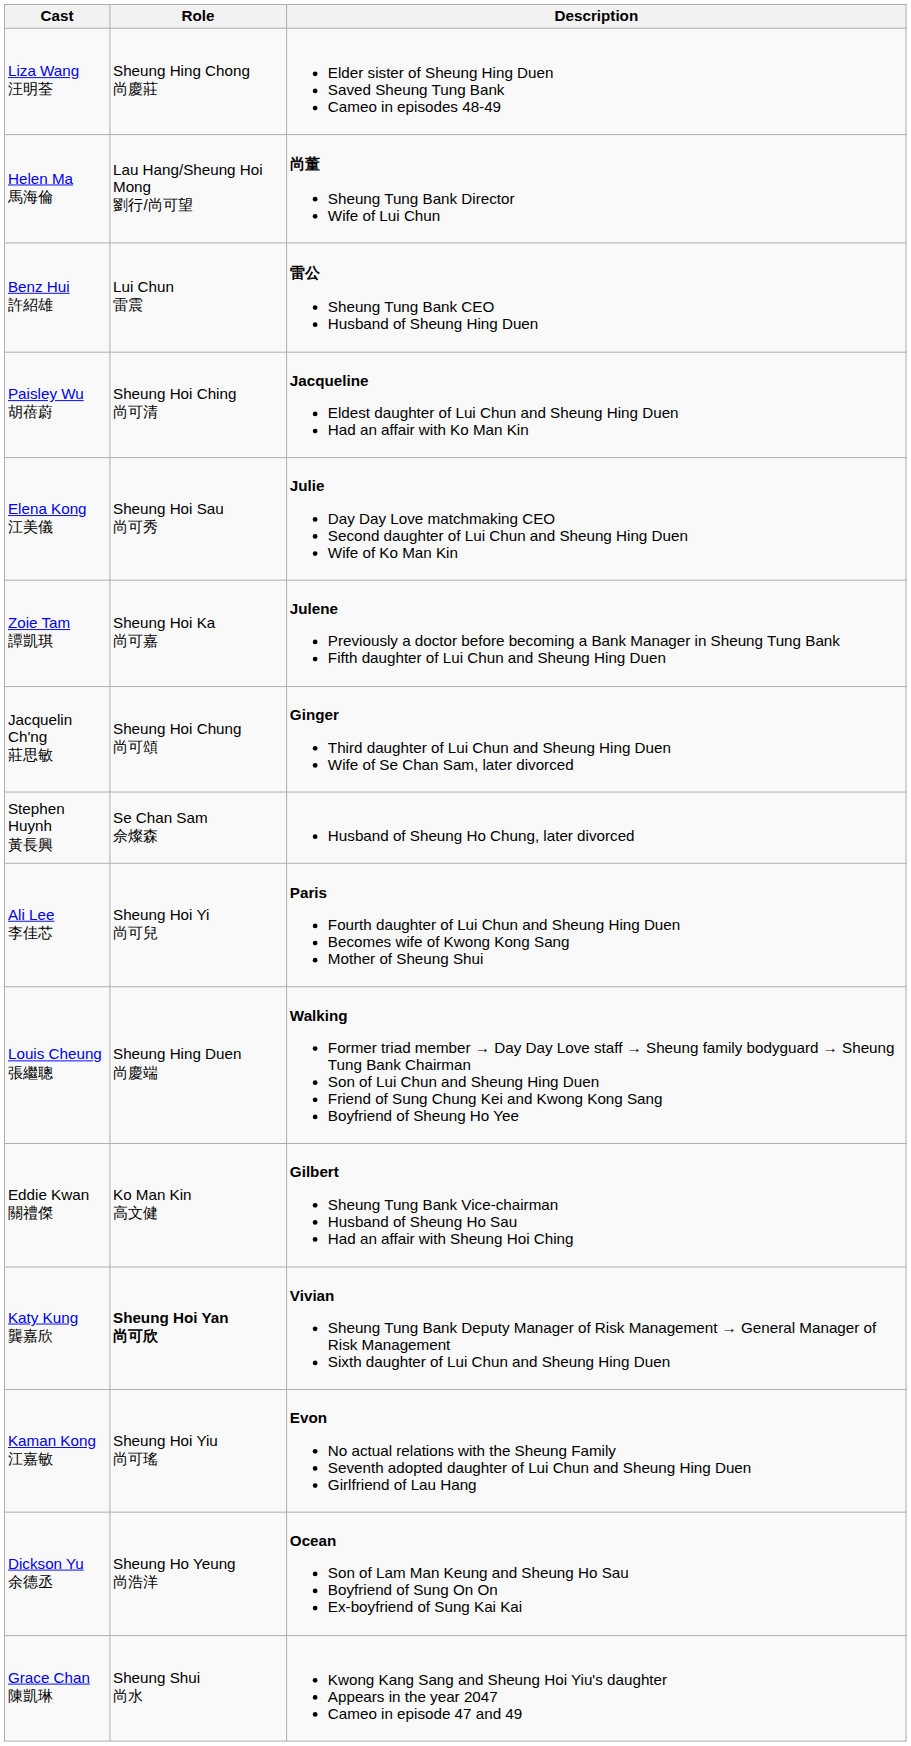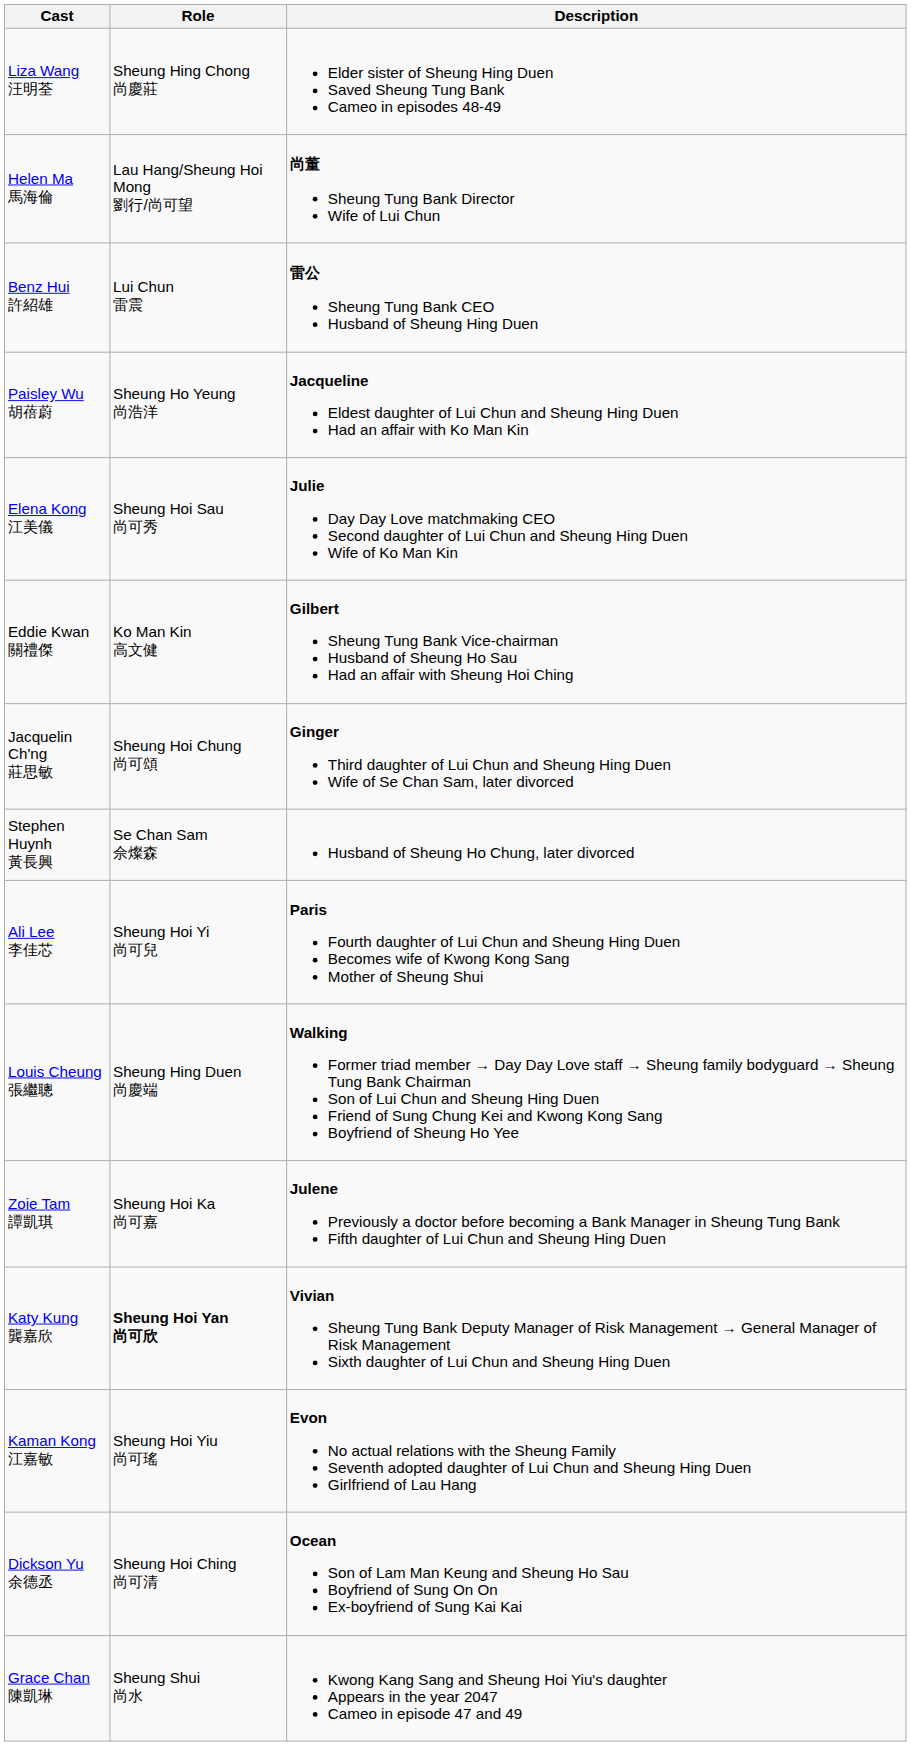 <table class="wikitable" width="60%">
 <tr>
 <th>Cast</th>
 <th>Role</th>
 <th>Description</th>
 </tr>
 <tr>
 <td><a href='#'>Liza Wang</a> <br> 汪明荃</td>
 <td>Sheung Hing Chong <br> 尚慶莊</td>
 <td><br><ul><li>Elder sister of Sheung Hing Duen</li><li>Saved Sheung Tung Bank</li><li>Cameo in episodes 48-49</li></ul></td>
 </tr>
 <tr>
 <td><a href='#'>Helen Ma</a> <br> 馬海倫</td>
 <td>Lau Hang/Sheung Hoi Mong <br> 劉行/尚可望</td>
 <td><br><strong>尚董</strong><ul><li>Sheung Tung Bank Director</li><li>Wife of Lui Chun</li></ul></td>
 </tr>
 <tr>
 <td><a href='#'>Benz Hui</a> <br> 許紹雄</td>
 <td>Lui Chun <br> 雷震</td>
 <td><br><strong>雷公</strong><ul><li>Sheung Tung Bank CEO</li><li>Husband of Sheung Hing Duen</li></ul></td>
 </tr>
 <tr>
 <td><a href='#'>Paisley Wu</a> <br> 胡蓓蔚</td>
-<td>Sheung Hoi Ching <br> 尚可清</td>
+<td>Sheung Ho Yeung <br> 尚浩洋</td>
 <td><br><strong>Jacqueline</strong><ul><li>Eldest daughter of Lui Chun and Sheung Hing Duen</li><li>Had an affair with Ko Man Kin</li></ul></td>
 </tr>
 <tr>
 <td><a href='#'>Elena Kong</a> <br> 江美儀</td>
 <td>Sheung Hoi Sau <br> 尚可秀</td>
 <td><br><strong>Julie</strong><ul><li>Day Day Love matchmaking CEO</li><li>Second daughter of Lui Chun and Sheung Hing Duen</li><li>Wife of Ko Man Kin</li></ul></td>
 </tr>
 <tr>
-<td><a href='#'>Zoie Tam</a> <br> 譚凱琪</td>
-<td>Sheung Hoi Ka <br> 尚可嘉</td>
-<td><br><strong>Julene</strong><ul><li>Previously a doctor before becoming a Bank Manager in Sheung Tung Bank</li><li>Fifth daughter of Lui Chun and Sheung Hing Duen</li></ul></td>
+<td>Eddie Kwan <br> 關禮傑</td>
+<td>Ko Man Kin <br> 高文健</td>
+<td><br><strong>Gilbert</strong><ul><li>Sheung Tung Bank Vice-chairman</li><li>Husband of Sheung Ho Sau</li><li>Had an affair with Sheung Hoi Ching</li></ul></td>
 </tr>
 <tr>
 <td>Jacquelin Ch'ng <br> 莊思敏</td>
 <td>Sheung Hoi Chung <br> 尚可頌</td>
 <td><br><strong>Ginger</strong><ul><li>Third daughter of Lui Chun and Sheung Hing Duen</li><li>Wife of Se Chan Sam, later divorced</li></ul></td>
 </tr>
 <tr>
 <td>Stephen Huynh <br> 黃長興</td>
 <td>Se Chan Sam <br> 佘燦森</td>
 <td><br><ul><li>Husband of Sheung Ho Chung, later divorced</li></ul></td>
 </tr>
 <tr>
 <td><a href='#'>Ali Lee</a> <br> 李佳芯</td>
 <td>Sheung Hoi Yi <br> 尚可兒</td>
 <td><br><strong>Paris</strong><ul><li>Fourth daughter of Lui Chun and Sheung Hing Duen</li><li>Becomes wife of Kwong Kong Sang</li><li>Mother of Sheung Shui</li></ul></td>
 </tr>
 <tr>
 <td><a href='#'>Louis Cheung</a> <br> 張繼聰</td>
 <td>Sheung Hing Duen <br> 尚慶端</td>
 <td><br><strong>Walking</strong><ul><li>Former triad member → Day Day Love staff → Sheung family bodyguard → Sheung Tung Bank Chairman</li><li>Son of Lui Chun and Sheung Hing Duen</li><li>Friend of Sung Chung Kei and Kwong Kong Sang</li><li>Boyfriend of Sheung Ho Yee</li></ul></td>
 </tr>
 <tr>
-<td>Eddie Kwan <br> 關禮傑</td>
-<td>Ko Man Kin <br> 高文健</td>
-<td><br><strong>Gilbert</strong><ul><li>Sheung Tung Bank Vice-chairman</li><li>Husband of Sheung Ho Sau</li><li>Had an affair with Sheung Hoi Ching</li></ul></td>
+<td><a href='#'>Zoie Tam</a> <br> 譚凱琪</td>
+<td>Sheung Hoi Ka <br> 尚可嘉</td>
+<td><br><strong>Julene</strong><ul><li>Previously a doctor before becoming a Bank Manager in Sheung Tung Bank</li><li>Fifth daughter of Lui Chun and Sheung Hing Duen</li></ul></td>
 </tr>
 <tr>
 <td><a href='#'>Katy Kung</a> <br> 龔嘉欣</td>
 <td><strong>Sheung Hoi Yan <br> 尚可欣</strong></td>
 <td><br><strong>Vivian</strong><ul><li>Sheung Tung Bank Deputy Manager of Risk Management → General Manager of Risk Management</li><li>Sixth daughter of Lui Chun and Sheung Hing Duen</li></ul></td>
 </tr>
 <tr>
 <td><a href='#'>Kaman Kong</a> <br> 江嘉敏</td>
 <td>Sheung Hoi Yiu <br> 尚可瑤</td>
 <td><br><strong>Evon</strong><ul><li>No actual relations with the Sheung Family</li><li>Seventh adopted daughter of Lui Chun and Sheung Hing Duen</li><li>Girlfriend of Lau Hang</li></ul></td>
 </tr>
 <tr>
 <td><a href='#'>Dickson Yu</a> <br> 余德丞</td>
-<td>Sheung Ho Yeung <br> 尚浩洋</td>
+<td>Sheung Hoi Ching <br> 尚可清</td>
 <td><br><strong>Ocean</strong><ul><li>Son of Lam Man Keung and Sheung Ho Sau</li><li>Boyfriend of Sung On On</li><li>Ex-boyfriend of Sung Kai Kai</li></ul></td>
 </tr>
 <tr>
 <td><a href='#'>Grace Chan</a> <br> 陳凱琳</td>
 <td>Sheung Shui <br> 尚水</td>
 <td><br><ul><li>Kwong Kang Sang and Sheung Hoi Yiu's daughter</li><li>Appears in the year 2047</li><li>Cameo in episode 47 and 49</li></ul></td>
 </tr>
 </table>
